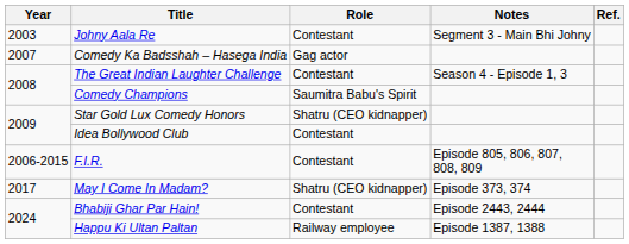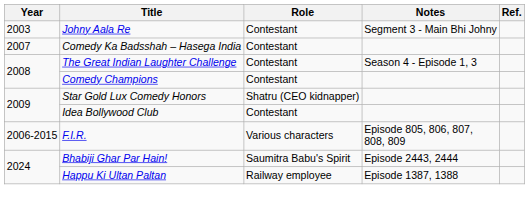 <table class="wikitable">
 <tr>
 <th>Year</th>
 <th>Title</th>
 <th>Role</th>
 <th>Notes</th>
 <th>Ref.</th>
 </tr>
 <tr>
 <td>2003</td>
 <td><em><a href='#'>Johny Aala Re</a></em></td>
 <td>Contestant</td>
 <td>Segment 3 - Main Bhi Johny</td>
 <td></td>
 </tr>
 <tr>
 <td>2007</td>
 <td><em>Comedy Ka Badsshah – Hasega India</em></td>
-<td>Gag actor</td>
+<td>Contestant</td>
 <td></td>
 <td></td>
 </tr>
 <tr>
 <td rowspan="2">2008</td>
 <td><em><a href='#'>The Great Indian Laughter Challenge</a></em></td>
 <td>Contestant</td>
 <td>Season 4 - Episode 1, 3</td>
 <td></td>
 </tr>
 <tr>
 <td><em><a href='#'>Comedy Champions</a></em></td>
-<td>Saumitra Babu's Spirit</td>
+<td>Contestant</td>
 <td></td>
 <td></td>
 </tr>
 <tr>
 <td rowspan="2">2009</td>
 <td><em>Star Gold Lux Comedy Honors</em></td>
 <td>Shatru (CEO kidnapper)</td>
 <td></td>
 <td></td>
 </tr>
 <tr>
 <td><em>Idea Bollywood Club</em></td>
 <td>Contestant</td>
 <td></td>
 <td></td>
 </tr>
 <tr>
 <td>2006-2015</td>
 <td><a href='#'><em>F.I.R.</em></a></td>
-<td>Contestant</td>
+<td>Various characters</td>
 <td>Episode 805, 806, 807,<br>808, 809</td>
-<td></td>
-</tr>
-<tr>
-<td>2017</td>
-<td><em><a href='#'>May I Come In Madam?</a></em></td>
-<td>Shatru (CEO kidnapper)</td>
-<td>Episode 373, 374</td>
 <td></td>
 </tr>
 <tr>
 <td rowspan="2">2024</td>
 <td><em><a href='#'>Bhabiji Ghar Par Hain!</a></em></td>
-<td>Contestant</td>
+<td>Saumitra Babu's Spirit</td>
 <td>Episode 2443, 2444</td>
 <td></td>
 </tr>
 <tr>
 <td><em><a href='#'>Happu Ki Ultan Paltan</a></em></td>
 <td>Railway employee</td>
 <td>Episode 1387, 1388</td>
 <td></td>
 </tr>
 </table>
